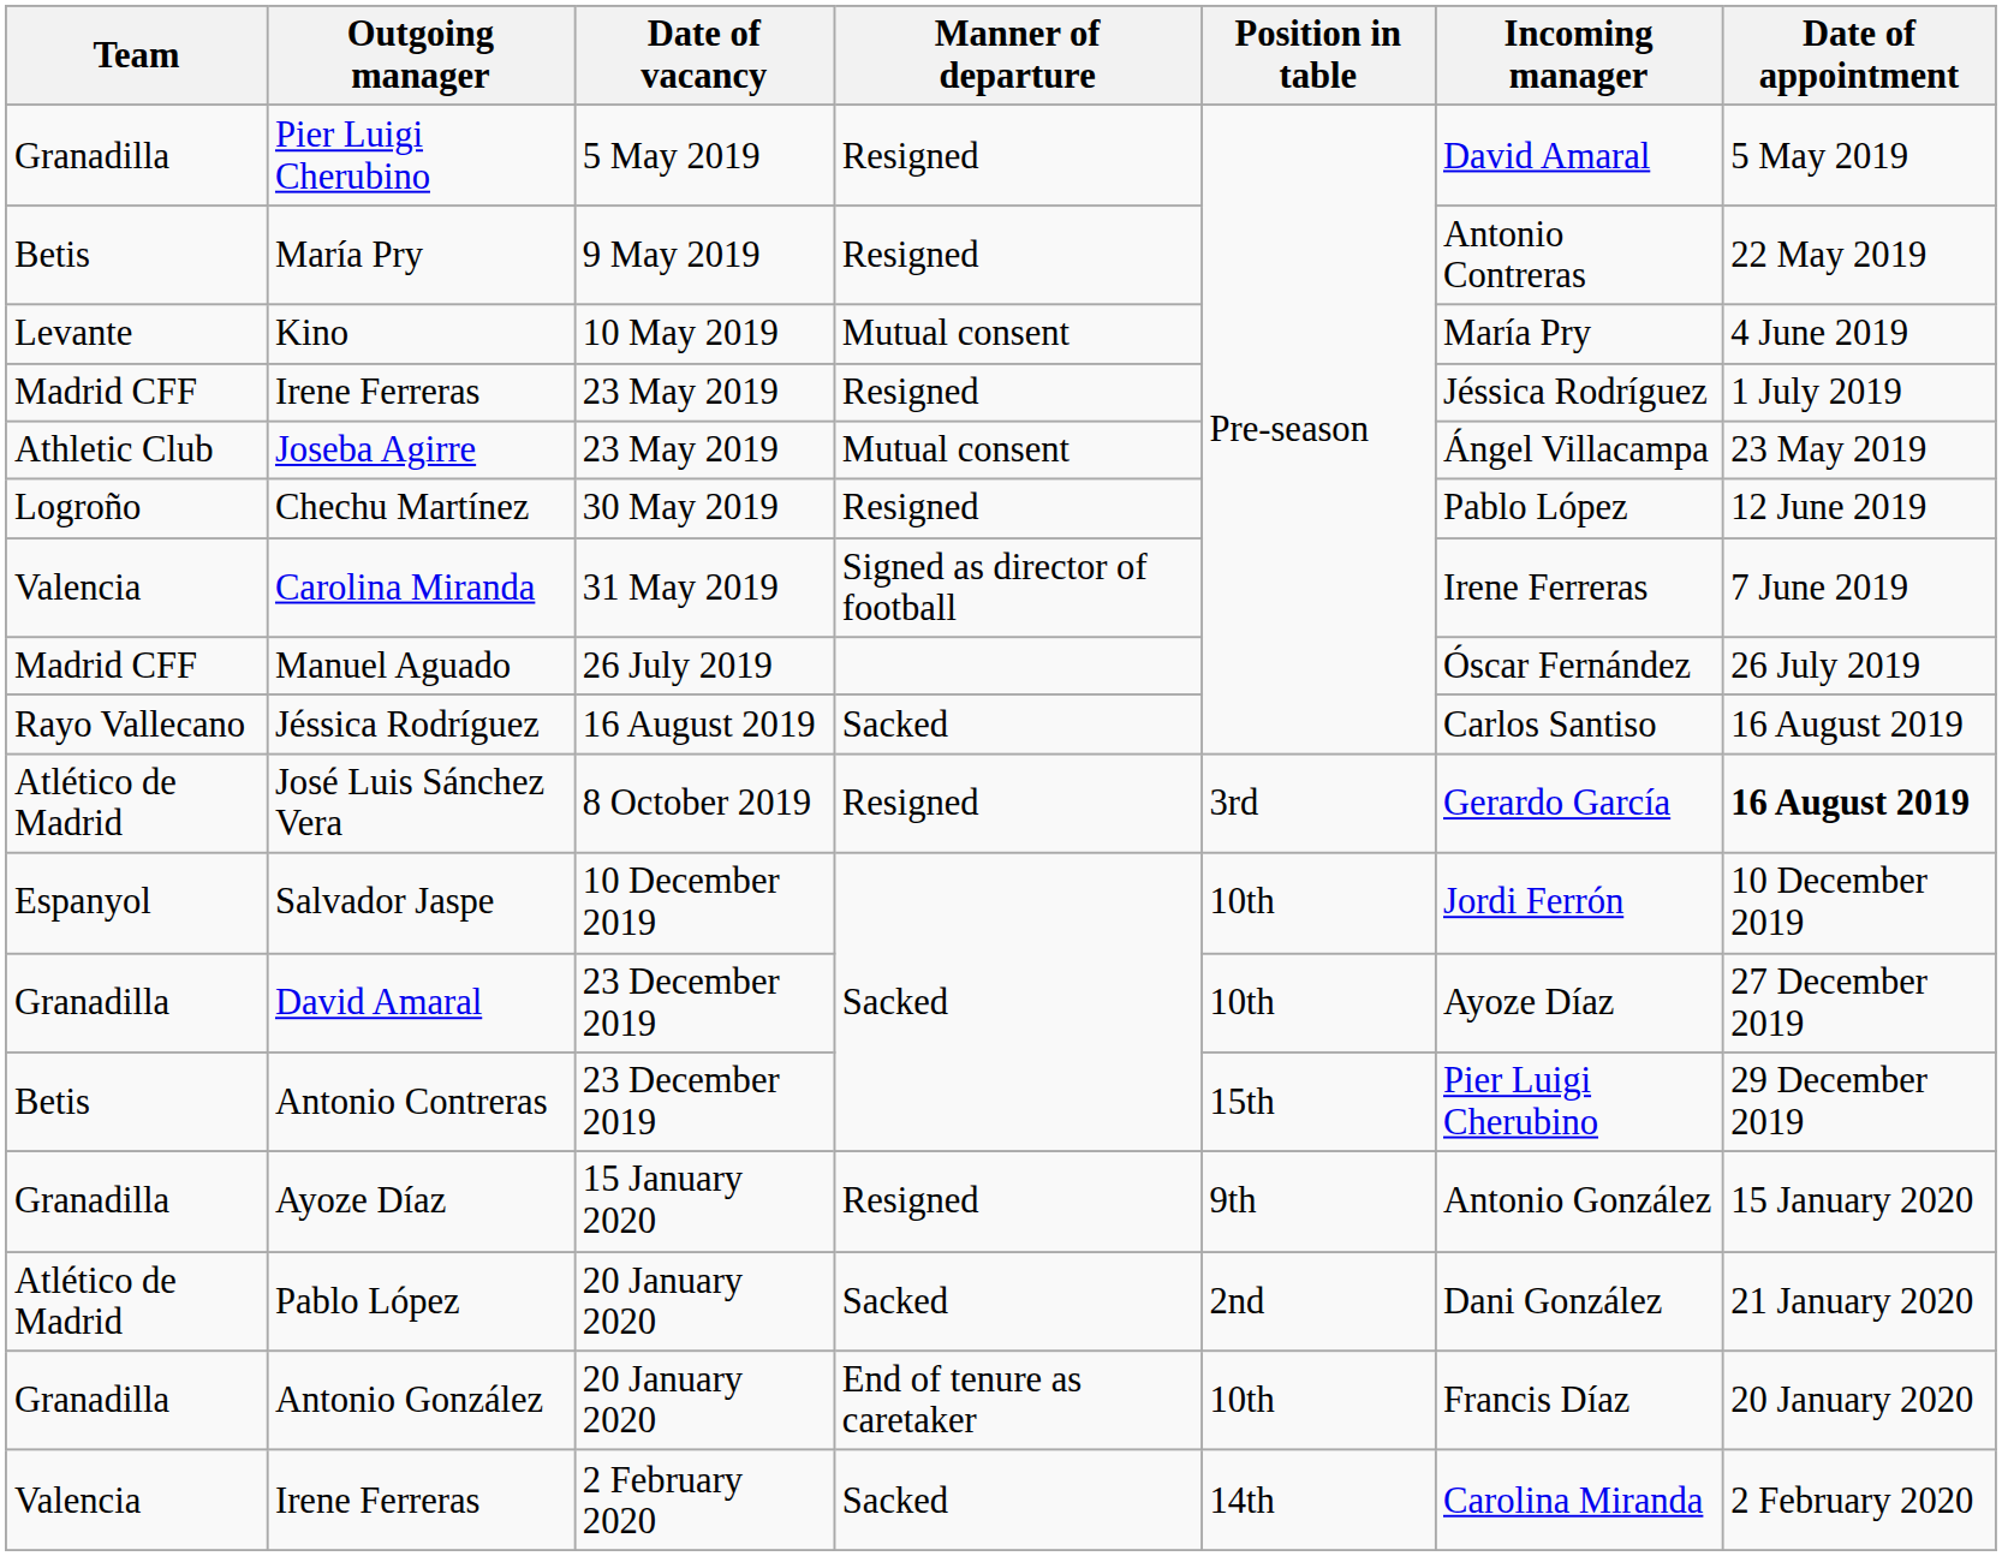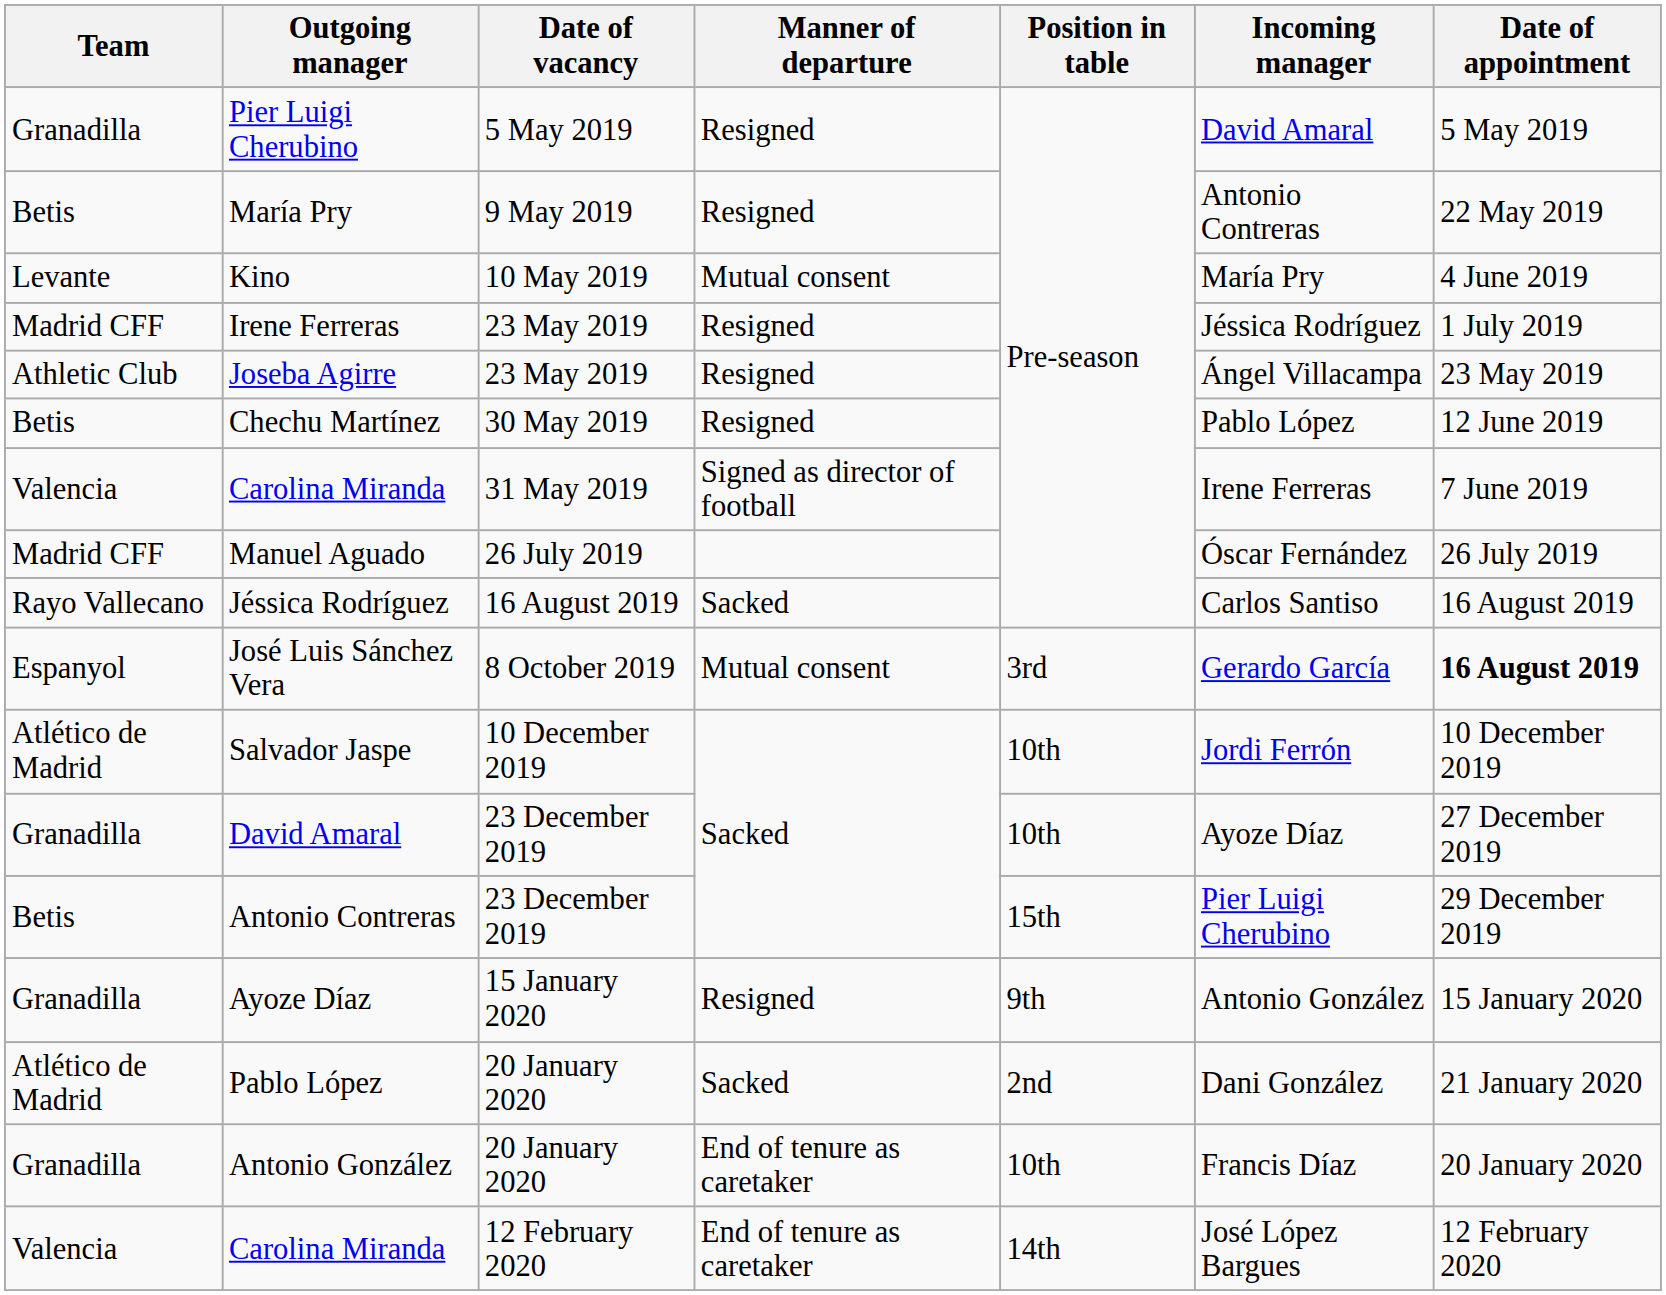 <table class="wikitable sortable">
 <tr>
 <th>Team</th>
 <th>Outgoing manager</th>
 <th>Date of vacancy</th>
 <th>Manner of<br>departure</th>
 <th>Position in table</th>
 <th>Incoming manager</th>
 <th>Date of<br>appointment</th>
 </tr>
 <tr>
 <td>Granadilla</td>
 <td><a href='#'>Pier Luigi Cherubino</a></td>
 <td>5 May 2019</td>
 <td>Resigned</td>
 <td rowspan=9>Pre-season</td>
 <td><a href='#'>David Amaral</a></td>
 <td>5 May 2019</td>
 </tr>
 <tr>
 <td>Betis</td>
 <td>María Pry</td>
 <td>9 May 2019</td>
 <td>Resigned</td>
 <td>Antonio Contreras</td>
 <td>22 May 2019</td>
 </tr>
 <tr>
 <td>Levante</td>
 <td>Kino</td>
 <td>10 May 2019</td>
 <td>Mutual consent</td>
 <td>María Pry</td>
 <td>4 June 2019</td>
 </tr>
 <tr>
 <td>Madrid CFF</td>
 <td>Irene Ferreras</td>
 <td>23 May 2019</td>
 <td>Resigned</td>
 <td>Jéssica Rodríguez</td>
 <td>1 July 2019</td>
 </tr>
 <tr>
 <td>Athletic Club</td>
 <td><a href='#'>Joseba Agirre</a></td>
 <td>23 May 2019</td>
-<td>Mutual consent</td>
+<td>Resigned</td>
 <td>Ángel Villacampa</td>
 <td>23 May 2019</td>
 </tr>
 <tr>
-<td>Logroño</td>
+<td>Betis</td>
 <td>Chechu Martínez</td>
 <td>30 May 2019</td>
 <td>Resigned</td>
 <td>Pablo López</td>
 <td>12 June 2019</td>
 </tr>
 <tr>
 <td>Valencia</td>
 <td><a href='#'>Carolina Miranda</a></td>
 <td>31 May 2019</td>
 <td>Signed as director of football</td>
 <td>Irene Ferreras</td>
 <td>7 June 2019</td>
 </tr>
 <tr>
 <td>Madrid CFF</td>
 <td>Manuel Aguado</td>
 <td>26 July 2019</td>
 <td></td>
 <td>Óscar Fernández</td>
 <td>26 July 2019</td>
 </tr>
 <tr>
 <td>Rayo Vallecano</td>
 <td>Jéssica Rodríguez</td>
 <td>16 August 2019</td>
 <td>Sacked</td>
 <td>Carlos Santiso</td>
 <td>16 August 2019</td>
 </tr>
 <tr>
-<td>Atlético de Madrid</td>
+<td>Espanyol</td>
 <td>José Luis Sánchez Vera</td>
 <td>8 October 2019</td>
-<td>Resigned</td>
+<td>Mutual consent</td>
 <td>3rd</td>
 <td><a href='#'>Gerardo García</a></td>
 <td><strong>16 August 2019</strong></td>
 </tr>
 <tr>
-<td>Espanyol</td>
+<td>Atlético de Madrid</td>
 <td>Salvador Jaspe</td>
 <td>10 December 2019</td>
 <td rowspan=3>Sacked</td>
 <td>10th</td>
 <td><a href='#'>Jordi Ferrón</a></td>
 <td>10 December 2019</td>
 </tr>
 <tr>
 <td>Granadilla</td>
 <td><a href='#'>David Amaral</a></td>
 <td>23 December 2019</td>
 <td>10th</td>
 <td>Ayoze Díaz</td>
 <td>27 December 2019</td>
 </tr>
 <tr>
 <td>Betis</td>
 <td>Antonio Contreras</td>
 <td>23 December 2019</td>
 <td>15th</td>
 <td><a href='#'>Pier Luigi Cherubino</a></td>
 <td>29 December 2019</td>
 </tr>
 <tr>
 <td>Granadilla</td>
 <td>Ayoze Díaz</td>
 <td>15 January 2020</td>
 <td>Resigned</td>
 <td>9th</td>
 <td>Antonio González</td>
 <td>15 January 2020</td>
 </tr>
 <tr>
 <td>Atlético de Madrid</td>
 <td>Pablo López</td>
 <td>20 January 2020</td>
 <td>Sacked</td>
 <td>2nd</td>
 <td>Dani González</td>
 <td>21 January 2020</td>
 </tr>
 <tr>
 <td>Granadilla</td>
 <td>Antonio González</td>
 <td>20 January 2020</td>
 <td>End of tenure as caretaker</td>
 <td>10th</td>
 <td>Francis Díaz</td>
 <td>20 January 2020</td>
 </tr>
 <tr>
 <td>Valencia</td>
-<td>Irene Ferreras</td>
-<td>2 February 2020</td>
-<td>Sacked</td>
+<td><a href='#'>Carolina Miranda</a></td>
+<td>12 February 2020</td>
+<td>End of tenure as caretaker</td>
 <td>14th</td>
-<td><a href='#'>Carolina Miranda</a></td>
-<td>2 February 2020</td>
+<td>José López Bargues</td>
+<td>12 February 2020</td>
 </tr>
 <tr>
 </tr>
 </table>
